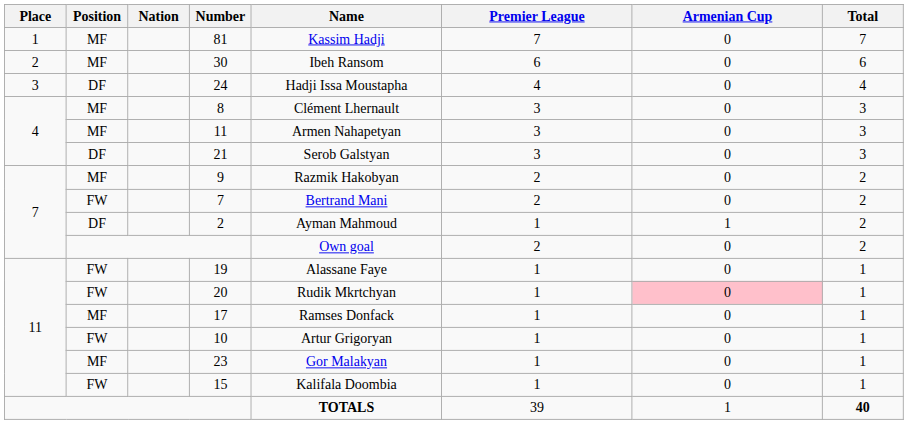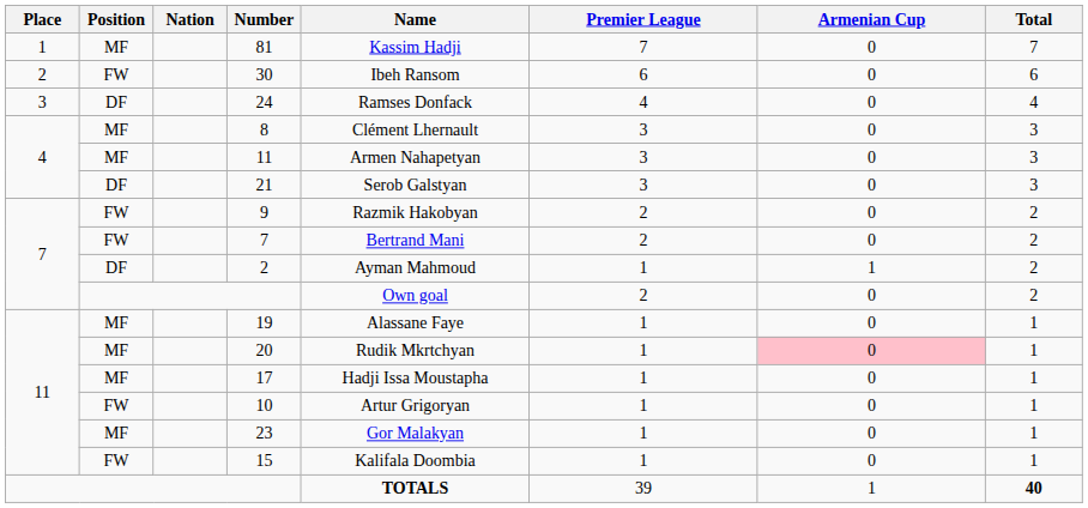 <table class="wikitable" style="font-size: 95%; text-align: center;">
 <tr>
 <th width=60>Place</th>
 <th width=60>Position</th>
 <th width=60>Nation</th>
 <th width=60>Number</th>
 <th width=200>Name</th>
 <th width=200><a href='#'>Premier League</a></th>
 <th width=200><a href='#'>Armenian Cup</a></th>
 <th width=80><strong>Total</strong></th>
 </tr>
 <tr>
 <td>1</td>
 <td>MF</td>
 <td></td>
 <td>81</td>
 <td><a href='#'>Kassim Hadji</a></td>
 <td>7</td>
 <td>0</td>
 <td>7</td>
 </tr>
 <tr>
 <td>2</td>
-<td>MF</td>
+<td>FW</td>
 <td></td>
 <td>30</td>
 <td>Ibeh Ransom</td>
 <td>6</td>
 <td>0</td>
 <td>6</td>
 </tr>
 <tr>
 <td>3</td>
 <td>DF</td>
 <td></td>
 <td>24</td>
-<td>Hadji Issa Moustapha</td>
+<td>Ramses Donfack</td>
 <td>4</td>
 <td>0</td>
 <td>4</td>
 </tr>
 <tr>
 <td rowspan="3">4</td>
 <td>MF</td>
 <td></td>
 <td>8</td>
 <td>Clément Lhernault</td>
 <td>3</td>
 <td>0</td>
 <td>3</td>
 </tr>
 <tr>
 <td>MF</td>
 <td></td>
 <td>11</td>
 <td>Armen Nahapetyan</td>
 <td>3</td>
 <td>0</td>
 <td>3</td>
 </tr>
 <tr>
 <td>DF</td>
 <td></td>
 <td>21</td>
 <td>Serob Galstyan</td>
 <td>3</td>
 <td>0</td>
 <td>3</td>
 </tr>
 <tr>
 <td rowspan="4">7</td>
-<td>MF</td>
+<td>FW</td>
 <td></td>
 <td>9</td>
 <td>Razmik Hakobyan</td>
 <td>2</td>
 <td>0</td>
 <td>2</td>
 </tr>
 <tr>
 <td>FW</td>
 <td></td>
 <td>7</td>
 <td><a href='#'>Bertrand Mani</a></td>
 <td>2</td>
 <td>0</td>
 <td>2</td>
 </tr>
 <tr>
 <td>DF</td>
 <td></td>
 <td>2</td>
 <td>Ayman Mahmoud</td>
 <td>1</td>
 <td>1</td>
 <td>2</td>
 </tr>
 <tr>
 <td colspan="3"></td>
 <td><a href='#'>Own goal</a></td>
 <td>2</td>
 <td>0</td>
 <td>2</td>
 </tr>
 <tr>
 <td rowspan="6">11</td>
-<td>FW</td>
+<td>MF</td>
 <td></td>
 <td>19</td>
 <td>Alassane Faye</td>
 <td>1</td>
 <td>0</td>
 <td>1</td>
 </tr>
 <tr>
-<td>FW</td>
+<td>MF</td>
 <td></td>
 <td>20</td>
 <td>Rudik Mkrtchyan</td>
 <td>1</td>
 <td style="background: pink;">0</td>
 <td>1</td>
 </tr>
 <tr>
 <td>MF</td>
 <td></td>
 <td>17</td>
-<td>Ramses Donfack</td>
+<td>Hadji Issa Moustapha</td>
 <td>1</td>
 <td>0</td>
 <td>1</td>
 </tr>
 <tr>
 <td>FW</td>
 <td></td>
 <td>10</td>
 <td>Artur Grigoryan</td>
 <td>1</td>
 <td>0</td>
 <td>1</td>
 </tr>
 <tr>
 <td>MF</td>
 <td></td>
 <td>23</td>
 <td><a href='#'>Gor Malakyan</a></td>
 <td>1</td>
 <td>0</td>
 <td>1</td>
 </tr>
 <tr>
 <td>FW</td>
 <td></td>
 <td>15</td>
 <td>Kalifala Doombia</td>
 <td>1</td>
 <td>0</td>
 <td>1</td>
 </tr>
 <tr>
 <td colspan="4"></td>
 <td><strong>TOTALS</strong></td>
 <td>39</td>
 <td>1</td>
 <td><strong>40</strong></td>
 </tr>
 </table>
